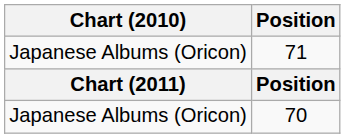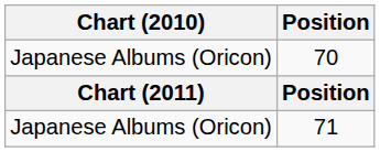 <table class="wikitable">
 <tr>
 <th>Chart (2010)</th>
 <th>Position</th>
 </tr>
 <tr>
 <td>Japanese Albums (Oricon)</td>
-<td align="center">71</td>
+<td align="center">70</td>
 </tr>
 <tr>
 <th>Chart (2011)</th>
 <th>Position</th>
 </tr>
 <tr>
 <td>Japanese Albums (Oricon)</td>
-<td align="center">70</td>
+<td align="center">71</td>
 </tr>
 </table>
